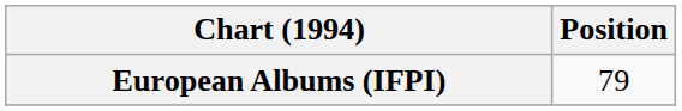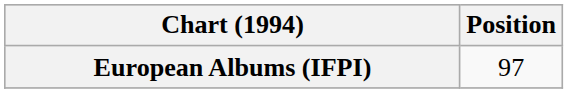 <table class="wikitable sortable plainrowheaders" style="text-align:center">
 <tr>
 <th scope="col" style="width:17em;">Chart (1994)</th>
 <th scope="col">Position</th>
 </tr>
 <tr>
 <th scope="row">European Albums (IFPI)</th>
-<td>79</td>
+<td>97</td>
 </tr>
 </table>
